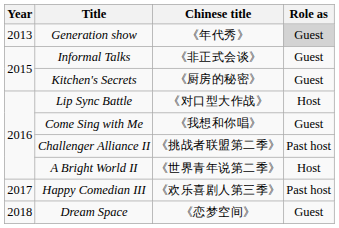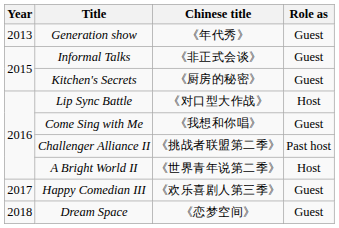 <table class="wikitable" style="text-align:center">
 <tr>
 <th>Year</th>
 <th>Title</th>
 <th>Chinese title</th>
 <th>Role as</th>
 </tr>
 <tr>
 <td>2013</td>
 <td><em>Generation show</em></td>
 <td>《年代秀》</td>
-<td style="background: lightgrey;">Guest</td>
+<td>Guest</td>
 </tr>
 <tr>
 <td rowspan=2>2015</td>
 <td><em>Informal Talks</em></td>
 <td>《非正式会谈》</td>
 <td>Guest</td>
 </tr>
 <tr>
 <td><em>Kitchen's Secrets</em></td>
 <td>《厨房的秘密》</td>
 <td>Guest</td>
 </tr>
 <tr>
 <td rowspan=4>2016</td>
 <td><em>Lip Sync Battle</em></td>
 <td>《对口型大作战》</td>
 <td>Host</td>
 </tr>
 <tr>
 <td><em>Come Sing with Me</em></td>
 <td>《我想和你唱》</td>
 <td>Guest</td>
 </tr>
 <tr>
 <td><em>Challenger Alliance II</em></td>
 <td>《挑战者联盟第二季》</td>
 <td>Past host</td>
 </tr>
 <tr>
 <td><em>A Bright World II</em></td>
 <td>《世界青年说第二季》</td>
 <td>Host</td>
 </tr>
 <tr>
 <td>2017</td>
 <td><em>Happy Comedian III</em></td>
 <td>《欢乐喜剧人第三季》</td>
-<td>Past host</td>
+<td>Guest</td>
 </tr>
 <tr>
 <td>2018</td>
 <td><em>Dream Space</em></td>
 <td>《恋梦空间》</td>
 <td>Guest</td>
 </tr>
 </table>
